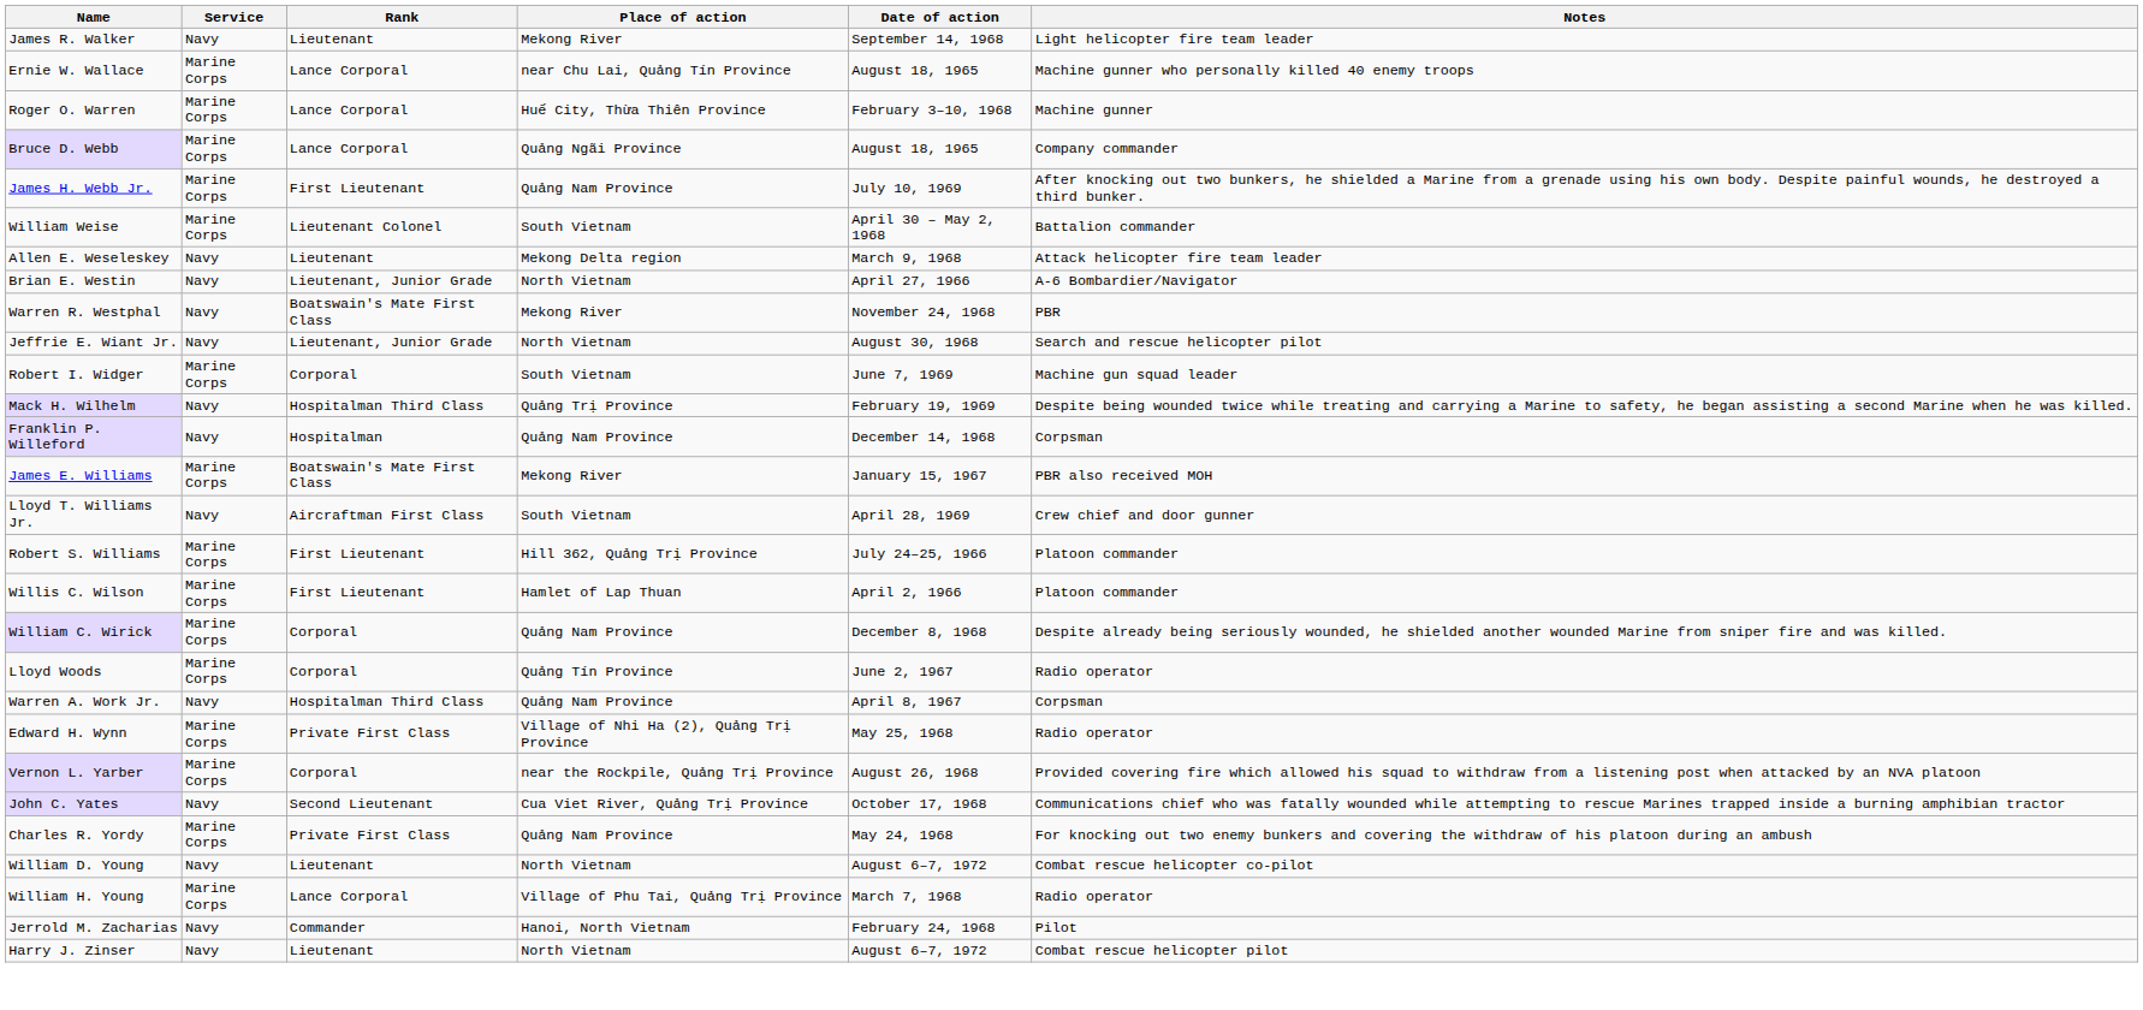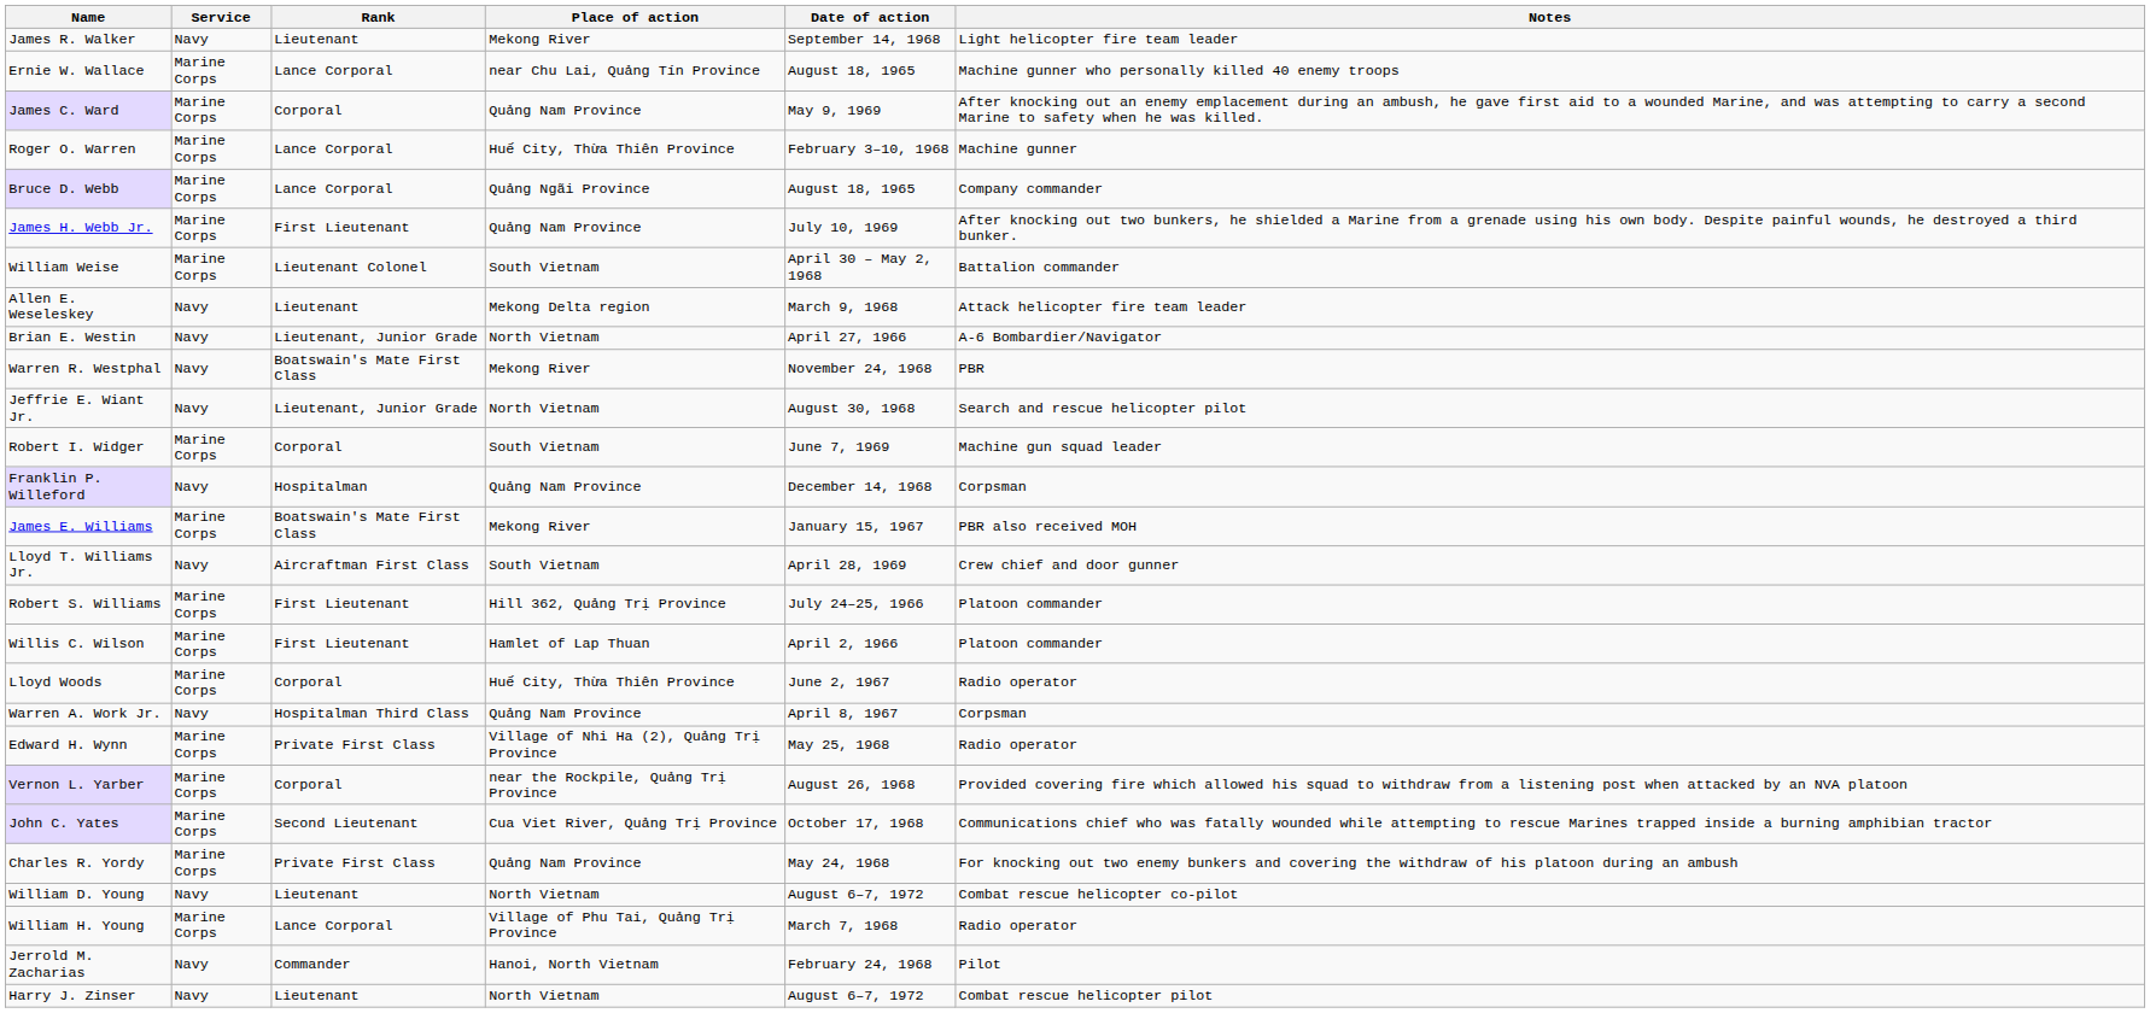 <table class="wikitable sortable">
 <tr>
 <th>Name</th>
 <th>Service</th>
 <th>Rank</th>
 <th>Place of action</th>
 <th>Date of action</th>
 <th>Notes</th>
 </tr>
 <tr>
 <td>James R. Walker</td>
 <td>Navy</td>
 <td>Lieutenant</td>
 <td>Mekong River</td>
 <td>September 14, 1968</td>
 <td>Light helicopter fire team leader</td>
 </tr>
 <tr>
 <td>Ernie W. Wallace</td>
 <td>Marine Corps</td>
 <td>Lance Corporal</td>
 <td>near Chu Lai, Quảng Tín Province</td>
 <td>August 18, 1965</td>
 <td>Machine gunner who personally killed 40 enemy troops</td>
+</tr>
+<tr>
+<td style="background:#e3d9ff;">James C. Ward</td>
+<td>Marine Corps</td>
+<td>Corporal</td>
+<td>Quảng Nam Province</td>
+<td>May 9, 1969</td>
+<td>After knocking out an enemy emplacement during an ambush, he gave first aid to a wounded Marine, and was attempting to carry a second Marine to safety when he was killed.</td>
 </tr>
 <tr>
 <td>Roger O. Warren</td>
 <td>Marine Corps</td>
 <td>Lance Corporal</td>
 <td>Huế City, Thừa Thiên Province</td>
 <td>February 3–10, 1968</td>
 <td>Machine gunner</td>
 </tr>
 <tr>
 <td style="background:#e3d9ff;">Bruce D. Webb</td>
 <td>Marine Corps</td>
 <td>Lance Corporal</td>
 <td>Quảng Ngãi Province</td>
 <td>August 18, 1965</td>
 <td>Company commander</td>
 </tr>
 <tr>
 <td><a href='#'>James H. Webb Jr.</a></td>
 <td>Marine Corps</td>
 <td>First Lieutenant</td>
 <td>Quảng Nam Province</td>
 <td>July 10, 1969</td>
 <td>After knocking out two bunkers, he shielded a Marine from a grenade using his own body. Despite painful wounds, he destroyed a third bunker.</td>
 </tr>
 <tr>
 <td>William Weise</td>
 <td>Marine Corps</td>
 <td>Lieutenant Colonel</td>
 <td>South Vietnam</td>
 <td>April 30 – May 2, 1968</td>
 <td>Battalion commander</td>
 </tr>
 <tr>
 <td>Allen E. Weseleskey</td>
 <td>Navy</td>
 <td>Lieutenant</td>
 <td>Mekong Delta region</td>
 <td>March 9, 1968</td>
 <td>Attack helicopter fire team leader</td>
 </tr>
 <tr>
 <td>Brian E. Westin</td>
 <td>Navy</td>
 <td>Lieutenant, Junior Grade</td>
 <td>North Vietnam</td>
 <td>April 27, 1966</td>
 <td>A-6 Bombardier/Navigator</td>
 </tr>
 <tr>
 <td>Warren R. Westphal</td>
 <td>Navy</td>
 <td>Boatswain's Mate First Class</td>
 <td>Mekong River</td>
 <td>November 24, 1968</td>
 <td>PBR</td>
 </tr>
 <tr>
 <td>Jeffrie E. Wiant Jr.</td>
 <td>Navy</td>
 <td>Lieutenant, Junior Grade</td>
 <td>North Vietnam</td>
 <td>August 30, 1968</td>
 <td>Search and rescue helicopter pilot</td>
 </tr>
 <tr>
 <td>Robert I. Widger</td>
 <td>Marine Corps</td>
 <td>Corporal</td>
 <td>South Vietnam</td>
 <td>June 7, 1969</td>
 <td>Machine gun squad leader</td>
 </tr>
 <tr>
-<td style="background:#e3d9ff;">Mack H. Wilhelm</td>
-<td>Navy</td>
-<td>Hospitalman Third Class</td>
-<td>Quảng Trị Province</td>
-<td>February 19, 1969</td>
-<td>Despite being wounded twice while treating and carrying a Marine to safety, he began assisting a second Marine when he was killed.</td>
-</tr>
-<tr>
 <td style="background:#e3d9ff;">Franklin P. Willeford</td>
 <td>Navy</td>
 <td>Hospitalman</td>
 <td>Quảng Nam Province</td>
 <td>December 14, 1968</td>
 <td>Corpsman</td>
 </tr>
 <tr>
 <td><a href='#'>James E. Williams</a></td>
 <td>Marine Corps</td>
 <td>Boatswain's Mate First Class</td>
 <td>Mekong River</td>
 <td>January 15, 1967</td>
 <td>PBR also received MOH</td>
 </tr>
 <tr>
 <td>Lloyd T. Williams Jr.</td>
 <td>Navy</td>
 <td>Aircraftman First Class</td>
 <td>South Vietnam</td>
 <td>April 28, 1969</td>
 <td>Crew chief and door gunner</td>
 </tr>
 <tr>
 <td>Robert S. Williams</td>
 <td>Marine Corps</td>
 <td>First Lieutenant</td>
 <td>Hill 362, Quảng Trị Province</td>
 <td>July 24–25, 1966</td>
 <td>Platoon commander</td>
 </tr>
 <tr>
 <td>Willis C. Wilson</td>
 <td>Marine Corps</td>
 <td>First Lieutenant</td>
 <td>Hamlet of Lap Thuan</td>
 <td>April 2, 1966</td>
 <td>Platoon commander</td>
 </tr>
 <tr>
-<td style="background:#e3d9ff;">William C. Wirick</td>
-<td>Marine Corps</td>
-<td>Corporal</td>
-<td>Quảng Nam Province</td>
-<td>December 8, 1968</td>
-<td>Despite already being seriously wounded, he shielded another wounded Marine from sniper fire and was killed.</td>
-</tr>
-<tr>
 <td>Lloyd Woods</td>
 <td>Marine Corps</td>
 <td>Corporal</td>
-<td>Quảng Tín Province</td>
+<td>Huế City, Thừa Thiên Province</td>
 <td>June 2, 1967</td>
 <td>Radio operator</td>
 </tr>
 <tr>
 <td>Warren A. Work Jr.</td>
 <td>Navy</td>
 <td>Hospitalman Third Class</td>
 <td>Quảng Nam Province</td>
 <td>April 8, 1967</td>
 <td>Corpsman</td>
 </tr>
 <tr>
 <td>Edward H. Wynn</td>
 <td>Marine Corps</td>
 <td>Private First Class</td>
 <td>Village of Nhi Ha (2), Quảng Trị Province</td>
 <td>May 25, 1968</td>
 <td>Radio operator</td>
 </tr>
 <tr>
 <td style="background:#e3d9ff;">Vernon L. Yarber</td>
 <td>Marine Corps</td>
 <td>Corporal</td>
 <td>near the Rockpile, Quảng Trị Province</td>
 <td>August 26, 1968</td>
 <td>Provided covering fire which allowed his squad to withdraw from a listening post when attacked by an NVA platoon</td>
 </tr>
 <tr>
 <td style="background:#e3d9ff;">John C. Yates</td>
-<td>Navy</td>
+<td>Marine Corps</td>
 <td>Second Lieutenant</td>
 <td>Cua Viet River, Quảng Trị Province</td>
 <td>October 17, 1968</td>
 <td>Communications chief who was fatally wounded while attempting to rescue Marines trapped inside a burning amphibian tractor</td>
 </tr>
 <tr>
 <td>Charles R. Yordy</td>
 <td>Marine Corps</td>
 <td>Private First Class</td>
 <td>Quảng Nam Province</td>
 <td>May 24, 1968</td>
 <td>For knocking out two enemy bunkers and covering the withdraw of his platoon during an ambush</td>
 </tr>
 <tr>
 <td>William D. Young</td>
 <td>Navy</td>
 <td>Lieutenant</td>
 <td>North Vietnam</td>
 <td>August 6–7, 1972</td>
 <td>Combat rescue helicopter co-pilot</td>
 </tr>
 <tr>
 <td>William H. Young</td>
 <td>Marine Corps</td>
 <td>Lance Corporal</td>
 <td>Village of Phu Tai, Quảng Trị Province</td>
 <td>March 7, 1968</td>
 <td>Radio operator</td>
 </tr>
 <tr>
 <td>Jerrold M. Zacharias</td>
 <td>Navy</td>
 <td>Commander</td>
 <td>Hanoi, North Vietnam</td>
 <td>February 24, 1968</td>
 <td>Pilot</td>
 </tr>
 <tr>
 <td>Harry J. Zinser</td>
 <td>Navy</td>
 <td>Lieutenant</td>
 <td>North Vietnam</td>
 <td>August 6–7, 1972</td>
 <td>Combat rescue helicopter pilot</td>
 </tr>
 </table>
